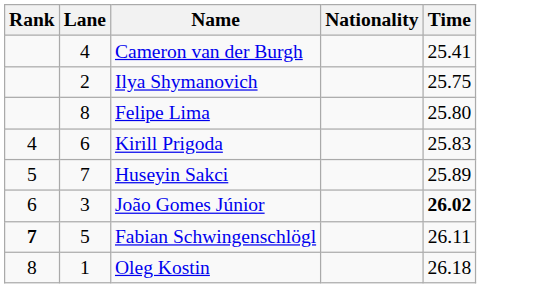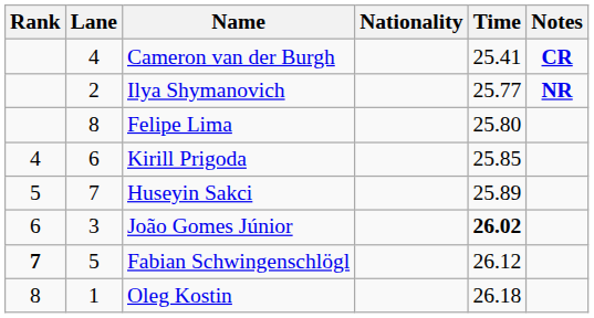 <table class="wikitable sortable" style="text-align:center">
 <tr>
 <th>Rank</th>
 <th>Lane</th>
 <th>Name</th>
 <th>Nationality</th>
 <th>Time</th>
+<th>Notes</th>
 </tr>
 <tr>
 <td></td>
 <td>4</td>
 <td align=left><a href='#'>Cameron van der Burgh</a></td>
 <td align=left></td>
 <td>25.41</td>
+<td><strong><a href='#'>CR</a></strong></td>
 </tr>
 <tr>
 <td></td>
 <td>2</td>
 <td align=left><a href='#'>Ilya Shymanovich</a></td>
 <td align=left></td>
-<td>25.75</td>
+<td>25.77</td>
+<td><strong><a href='#'>NR</a></strong></td>
 </tr>
 <tr>
 <td></td>
 <td>8</td>
 <td align=left><a href='#'>Felipe Lima</a></td>
 <td align=left></td>
 <td>25.80</td>
+<td></td>
 </tr>
 <tr>
 <td>4</td>
 <td>6</td>
 <td align=left><a href='#'>Kirill Prigoda</a></td>
 <td align=left></td>
-<td>25.83</td>
+<td>25.85</td>
+<td></td>
 </tr>
 <tr>
 <td>5</td>
 <td>7</td>
 <td align=left><a href='#'>Huseyin Sakci</a></td>
 <td align=left></td>
 <td>25.89</td>
+<td></td>
 </tr>
 <tr>
 <td>6</td>
 <td>3</td>
 <td align=left><a href='#'>João Gomes Júnior</a></td>
 <td align=left></td>
 <td><strong>26.02</strong></td>
+<td></td>
 </tr>
 <tr>
 <td><strong>7</strong></td>
 <td>5</td>
 <td align=left><a href='#'>Fabian Schwingenschlögl</a></td>
 <td align=left></td>
-<td>26.11</td>
+<td>26.12</td>
+<td></td>
 </tr>
 <tr>
 <td>8</td>
 <td>1</td>
 <td align=left><a href='#'>Oleg Kostin</a></td>
 <td align=left></td>
 <td>26.18</td>
+<td></td>
 </tr>
 </table>
